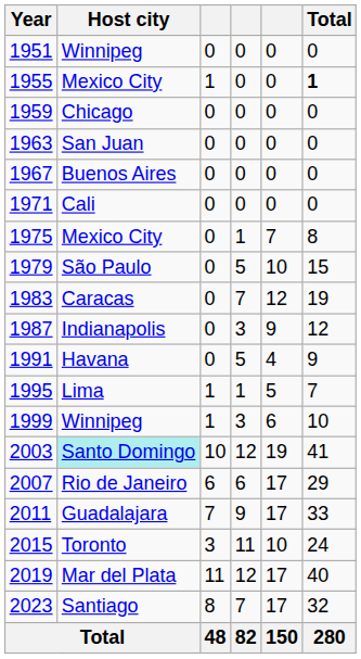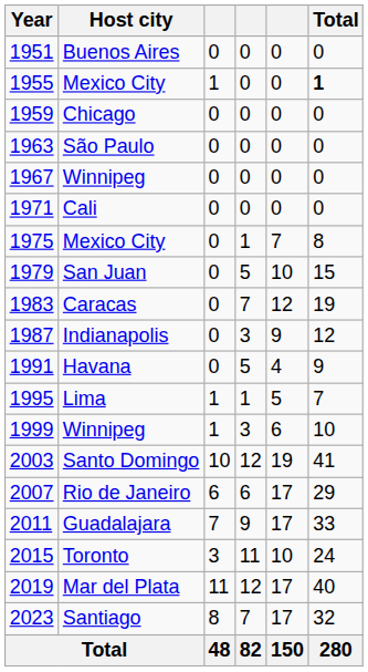 <table class="wikitable sortable">
 <tr>
 <th>Year</th>
 <th>Host city</th>
 <th></th>
 <th></th>
 <th></th>
 <th>Total</th>
 </tr>
 <tr>
 <td><a href='#'>1951</a></td>
-<td><a href='#'>Winnipeg</a></td>
+<td><a href='#'>Buenos Aires</a></td>
 <td>0</td>
 <td>0</td>
 <td>0</td>
 <td>0</td>
 </tr>
 <tr>
 <td><a href='#'>1955</a></td>
 <td><a href='#'>Mexico City</a></td>
 <td>1</td>
 <td>0</td>
 <td>0</td>
 <td><strong>1</strong></td>
 </tr>
 <tr>
 <td><a href='#'>1959</a></td>
 <td><a href='#'>Chicago</a></td>
 <td>0</td>
 <td>0</td>
 <td>0</td>
 <td>0</td>
 </tr>
 <tr>
 <td><a href='#'>1963</a></td>
-<td><a href='#'>San Juan</a></td>
+<td><a href='#'>São Paulo</a></td>
 <td>0</td>
 <td>0</td>
 <td>0</td>
 <td>0</td>
 </tr>
 <tr>
 <td><a href='#'>1967</a></td>
-<td><a href='#'>Buenos Aires</a></td>
+<td><a href='#'>Winnipeg</a></td>
 <td>0</td>
 <td>0</td>
 <td>0</td>
 <td>0</td>
 </tr>
 <tr>
 <td><a href='#'>1971</a></td>
 <td><a href='#'>Cali</a></td>
 <td>0</td>
 <td>0</td>
 <td>0</td>
 <td>0</td>
 </tr>
 <tr>
 <td><a href='#'>1975</a></td>
 <td><a href='#'>Mexico City</a></td>
 <td>0</td>
 <td>1</td>
 <td>7</td>
 <td>8</td>
 </tr>
 <tr>
 <td><a href='#'>1979</a></td>
-<td><a href='#'>São Paulo</a></td>
+<td><a href='#'>San Juan</a></td>
 <td>0</td>
 <td>5</td>
 <td>10</td>
 <td>15</td>
 </tr>
 <tr>
 <td><a href='#'>1983</a></td>
 <td><a href='#'>Caracas</a></td>
 <td>0</td>
 <td>7</td>
 <td>12</td>
 <td>19</td>
 </tr>
 <tr>
 <td><a href='#'>1987</a></td>
 <td><a href='#'>Indianapolis</a></td>
 <td>0</td>
 <td>3</td>
 <td>9</td>
 <td>12</td>
 </tr>
 <tr>
 <td><a href='#'>1991</a></td>
 <td><a href='#'>Havana</a></td>
 <td>0</td>
 <td>5</td>
 <td>4</td>
 <td>9</td>
 </tr>
 <tr>
 <td><a href='#'>1995</a></td>
 <td><a href='#'>Lima</a></td>
 <td>1</td>
 <td>1</td>
 <td>5</td>
 <td>7</td>
 </tr>
 <tr>
 <td><a href='#'>1999</a></td>
 <td><a href='#'>Winnipeg</a></td>
 <td>1</td>
 <td>3</td>
 <td>6</td>
 <td>10</td>
 </tr>
 <tr>
 <td><a href='#'>2003</a></td>
-<td style="background: paleturquoise;"><a href='#'>Santo Domingo</a></td>
+<td><a href='#'>Santo Domingo</a></td>
 <td>10</td>
 <td>12</td>
 <td>19</td>
 <td>41</td>
 </tr>
 <tr>
 <td><a href='#'>2007</a></td>
 <td><a href='#'>Rio de Janeiro</a></td>
 <td>6</td>
 <td>6</td>
 <td>17</td>
 <td>29</td>
 </tr>
 <tr>
 <td><a href='#'>2011</a></td>
 <td><a href='#'>Guadalajara</a></td>
 <td>7</td>
 <td>9</td>
 <td>17</td>
 <td>33</td>
 </tr>
 <tr>
 <td><a href='#'>2015</a></td>
 <td><a href='#'>Toronto</a></td>
 <td>3</td>
 <td>11</td>
 <td>10</td>
 <td>24</td>
 </tr>
 <tr>
 <td><a href='#'>2019</a></td>
 <td><a href='#'>Mar del Plata</a></td>
 <td>11</td>
 <td>12</td>
 <td>17</td>
 <td>40</td>
 </tr>
 <tr>
 <td><a href='#'>2023</a></td>
 <td><a href='#'>Santiago</a></td>
 <td>8</td>
 <td>7</td>
 <td>17</td>
 <td>32</td>
 </tr>
 <tr>
 <th colspan="2">Total</th>
 <th>48</th>
 <th>82</th>
 <th>150</th>
 <th>280</th>
 </tr>
 </table>
